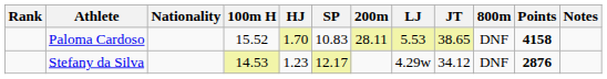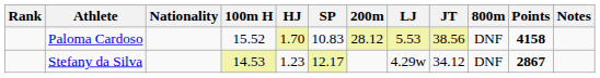 <table class="wikitable sortable" style=" text-align:center;">
 <tr>
 <th>Rank</th>
 <th>Athlete</th>
 <th>Nationality</th>
 <th>100m H</th>
 <th>HJ</th>
 <th>SP</th>
 <th>200m</th>
 <th>LJ</th>
 <th>JT</th>
 <th>800m</th>
 <th>Points</th>
 <th>Notes</th>
 </tr>
 <tr>
 <td></td>
 <td align=left><a href='#'>Paloma Cardoso</a></td>
 <td align=left></td>
 <td>15.52</td>
 <td bgcolor=#F2F5A9>1.70</td>
 <td>10.83</td>
-<td bgcolor=#F2F5A9>28.11</td>
+<td bgcolor=#F2F5A9>28.12</td>
 <td bgcolor=#F2F5A9>5.53</td>
-<td bgcolor=#F2F5A9>38.65</td>
+<td bgcolor=#F2F5A9>38.56</td>
 <td>DNF</td>
 <td><strong>4158</strong></td>
 <td></td>
 </tr>
 <tr>
 <td></td>
 <td align=left><a href='#'>Stefany da Silva</a></td>
 <td align=left></td>
 <td bgcolor=#F2F5A9>14.53</td>
 <td>1.23</td>
 <td bgcolor=#F2F5A9>12.17</td>
 <td></td>
 <td>4.29w</td>
 <td>34.12</td>
 <td>DNF</td>
-<td><strong>2876</strong></td>
+<td><strong>2867</strong></td>
 <td></td>
 </tr>
 </table>
